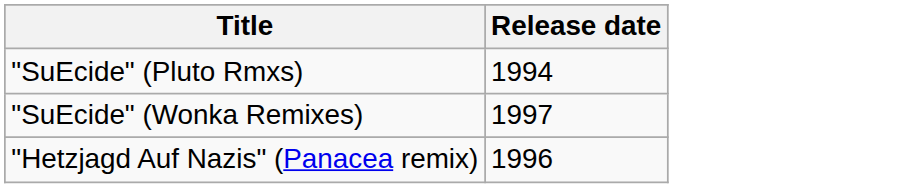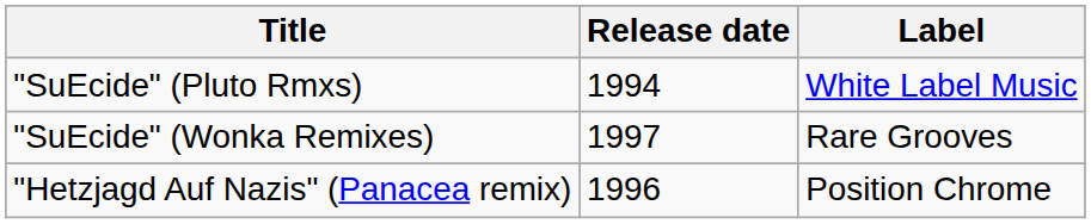 <table class="wikitable">
 <tr>
 <th>Title</th>
 <th>Release date</th>
+<th>Label</th>
 </tr>
 <tr>
 <td style="vertical-align:top;">"SuEcide" (Pluto Rmxs)</td>
 <td style="vertical-align:top;">1994</td>
+<td style="vertical-align:top;"><a href='#'>White Label Music</a></td>
 </tr>
 <tr>
 <td style="vertical-align:top;">"SuEcide" (Wonka Remixes)</td>
 <td style="vertical-align:top;">1997</td>
+<td style="vertical-align:top;">Rare Grooves</td>
 </tr>
 <tr>
 <td style="vertical-align:top;">"Hetzjagd Auf Nazis" (<a href='#'>Panacea</a> remix)</td>
 <td style="vertical-align:top;">1996</td>
+<td style="vertical-align:top;">Position Chrome</td>
 </tr>
 </table>
